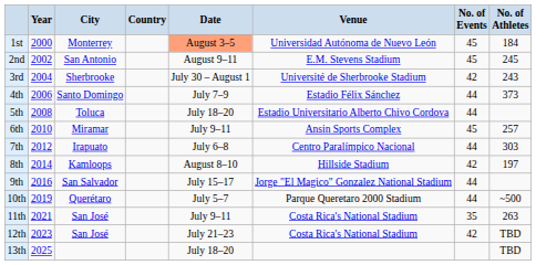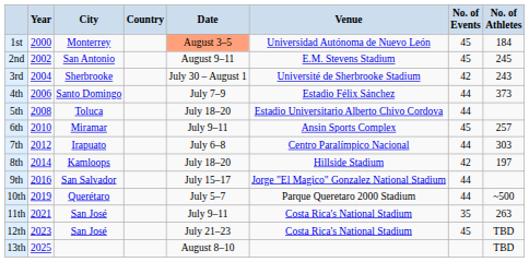 <table class="wikitable" style="text-align:center; font-size: 90%;" align="center">
 <tr>
 <th style="background-color: #CCDDEE;"></th>
 <th style="background-color: #CCDDEE;">Year</th>
 <th style="background-color: #CCDDEE;">City</th>
 <th style="background-color: #CCDDEE;">Country</th>
 <th style="background-color: #CCDDEE;">Date</th>
 <th style="background-color: #CCDDEE;">Venue</th>
 <th style="background-color: #CCDDEE;">No. of <br>Events</th>
 <th style="background-color: #CCDDEE;">No. of<br>Athletes</th>
 </tr>
 <tr>
 <td bgcolor=DDEEFF>1st</td>
 <td><a href='#'>2000</a></td>
 <td><a href='#'>Monterrey</a></td>
 <td></td>
 <td style="background: lightsalmon;">August 3–5</td>
 <td><a href='#'>Universidad Autónoma de Nuevo León</a></td>
 <td>45</td>
 <td>184</td>
 </tr>
 <tr>
 <td bgcolor=DDEEFF>2nd</td>
 <td><a href='#'>2002</a></td>
 <td><a href='#'>San Antonio</a></td>
 <td></td>
 <td>August 9–11</td>
 <td><a href='#'>E.M. Stevens Stadium</a></td>
 <td>45</td>
 <td>245</td>
 </tr>
 <tr>
 <td bgcolor=DDEEFF>3rd</td>
 <td><a href='#'>2004</a></td>
 <td><a href='#'>Sherbrooke</a></td>
 <td></td>
 <td>July 30 – August 1</td>
 <td><a href='#'>Université de Sherbrooke Stadium</a></td>
 <td>42</td>
 <td>243</td>
 </tr>
 <tr>
 <td bgcolor=DDEEFF>4th</td>
 <td><a href='#'>2006</a></td>
 <td><a href='#'>Santo Domingo</a></td>
 <td></td>
 <td>July 7–9</td>
 <td><a href='#'>Estadio Félix Sánchez</a></td>
 <td>44</td>
 <td>373</td>
 </tr>
 <tr>
 <td bgcolor=DDEEFF>5th</td>
 <td><a href='#'>2008</a></td>
 <td><a href='#'>Toluca</a></td>
 <td></td>
 <td>July 18–20</td>
 <td><a href='#'>Estadio Universitario Alberto Chivo Cordova</a></td>
 <td>44</td>
 <td></td>
 </tr>
 <tr>
 <td bgcolor=DDEEFF>6th</td>
 <td><a href='#'>2010</a></td>
 <td><a href='#'>Miramar</a></td>
 <td></td>
 <td>July 9–11</td>
 <td><a href='#'>Ansin Sports Complex</a></td>
 <td>45</td>
 <td>257</td>
 </tr>
 <tr>
 <td bgcolor=DDEEFF>7th</td>
 <td><a href='#'>2012</a></td>
 <td><a href='#'>Irapuato</a></td>
 <td></td>
 <td>July 6–8</td>
 <td><a href='#'>Centro Paralímpico Nacional</a></td>
 <td>44</td>
 <td>303</td>
 </tr>
 <tr>
 <td bgcolor=DDEEFF>8th</td>
 <td><a href='#'>2014</a></td>
 <td><a href='#'>Kamloops</a></td>
 <td></td>
-<td>August 8–10</td>
+<td>July 18–20</td>
 <td><a href='#'>Hillside Stadium</a></td>
 <td>42</td>
 <td>197</td>
 </tr>
 <tr>
 <td bgcolor=DDEEFF>9th</td>
 <td><a href='#'>2016</a></td>
 <td><a href='#'>San Salvador</a></td>
 <td></td>
 <td>July 15–17</td>
 <td><a href='#'>Jorge "El Magico" Gonzalez National Stadium</a></td>
 <td>44</td>
 <td></td>
 </tr>
 <tr>
 <td bgcolor=DDEEFF>10th</td>
 <td><a href='#'>2019</a></td>
 <td><a href='#'>Querétaro</a></td>
 <td></td>
 <td>July 5–7</td>
 <td>Parque Queretaro 2000 Stadium</td>
 <td>44</td>
 <td>~500</td>
 </tr>
 <tr>
 <td bgcolor=DDEEFF>11th</td>
 <td><a href='#'>2021</a></td>
 <td><a href='#'>San José</a></td>
 <td></td>
 <td>July 9–11</td>
 <td><a href='#'>Costa Rica's National Stadium</a></td>
 <td>35</td>
 <td>263</td>
 </tr>
 <tr>
 <td bgcolor=DDEEFF>12th</td>
 <td><a href='#'>2023</a></td>
 <td><a href='#'>San José</a></td>
 <td></td>
 <td>July 21–23</td>
 <td><a href='#'>Costa Rica's National Stadium</a></td>
-<td>42</td>
+<td>45</td>
 <td>TBD</td>
 </tr>
 <tr>
 <td bgcolor=DDEEFF>13th</td>
 <td><a href='#'>2025</a></td>
 <td></td>
 <td></td>
-<td>July 18–20</td>
+<td>August 8–10</td>
 <td></td>
 <td></td>
 <td>TBD</td>
 </tr>
 </table>
